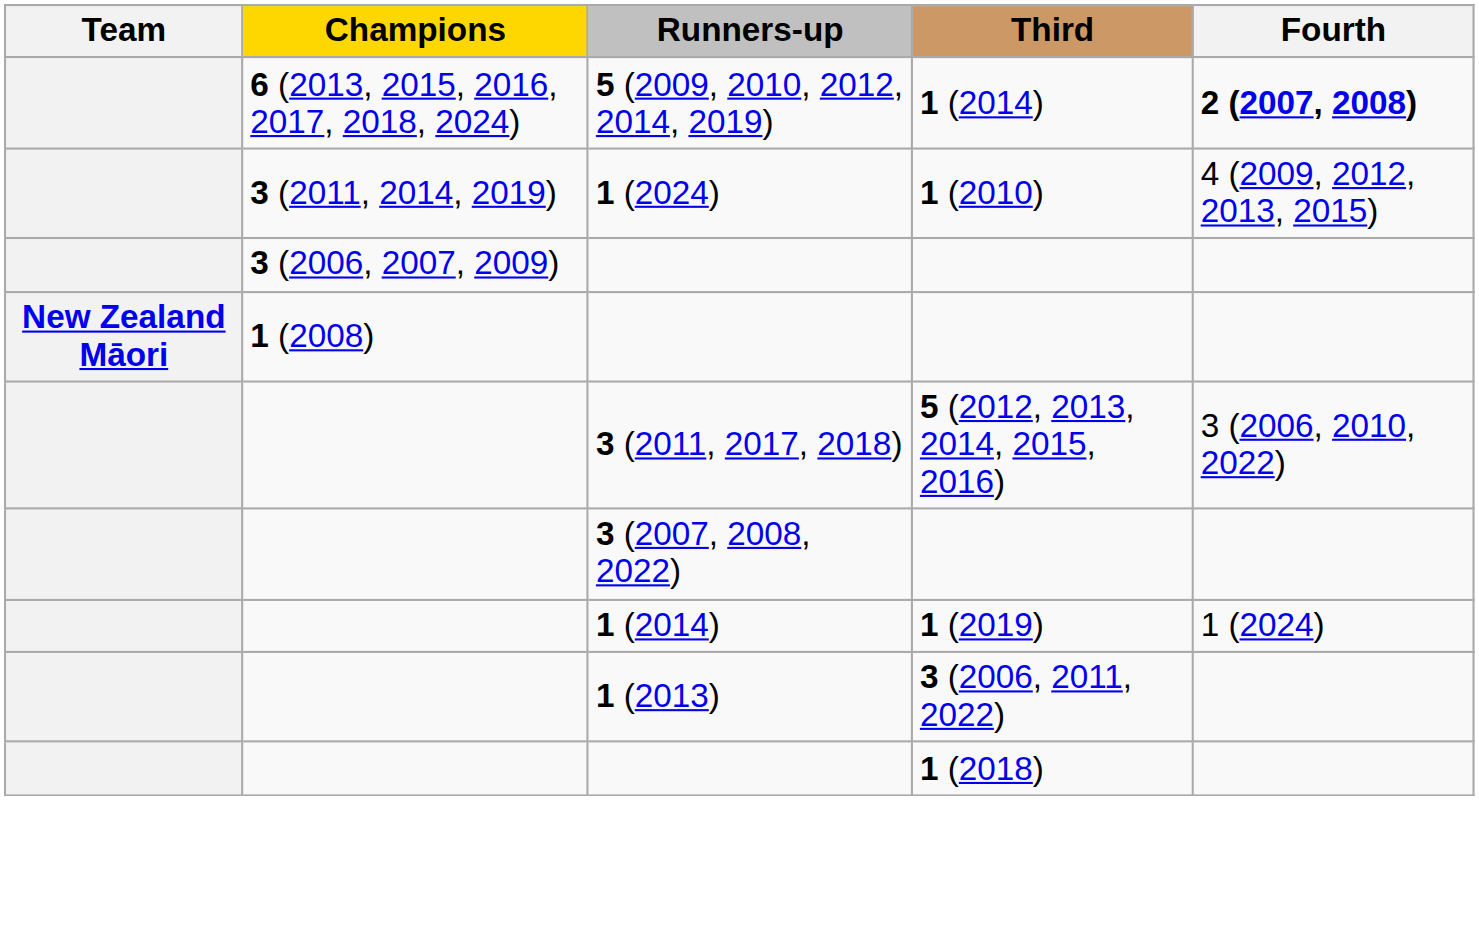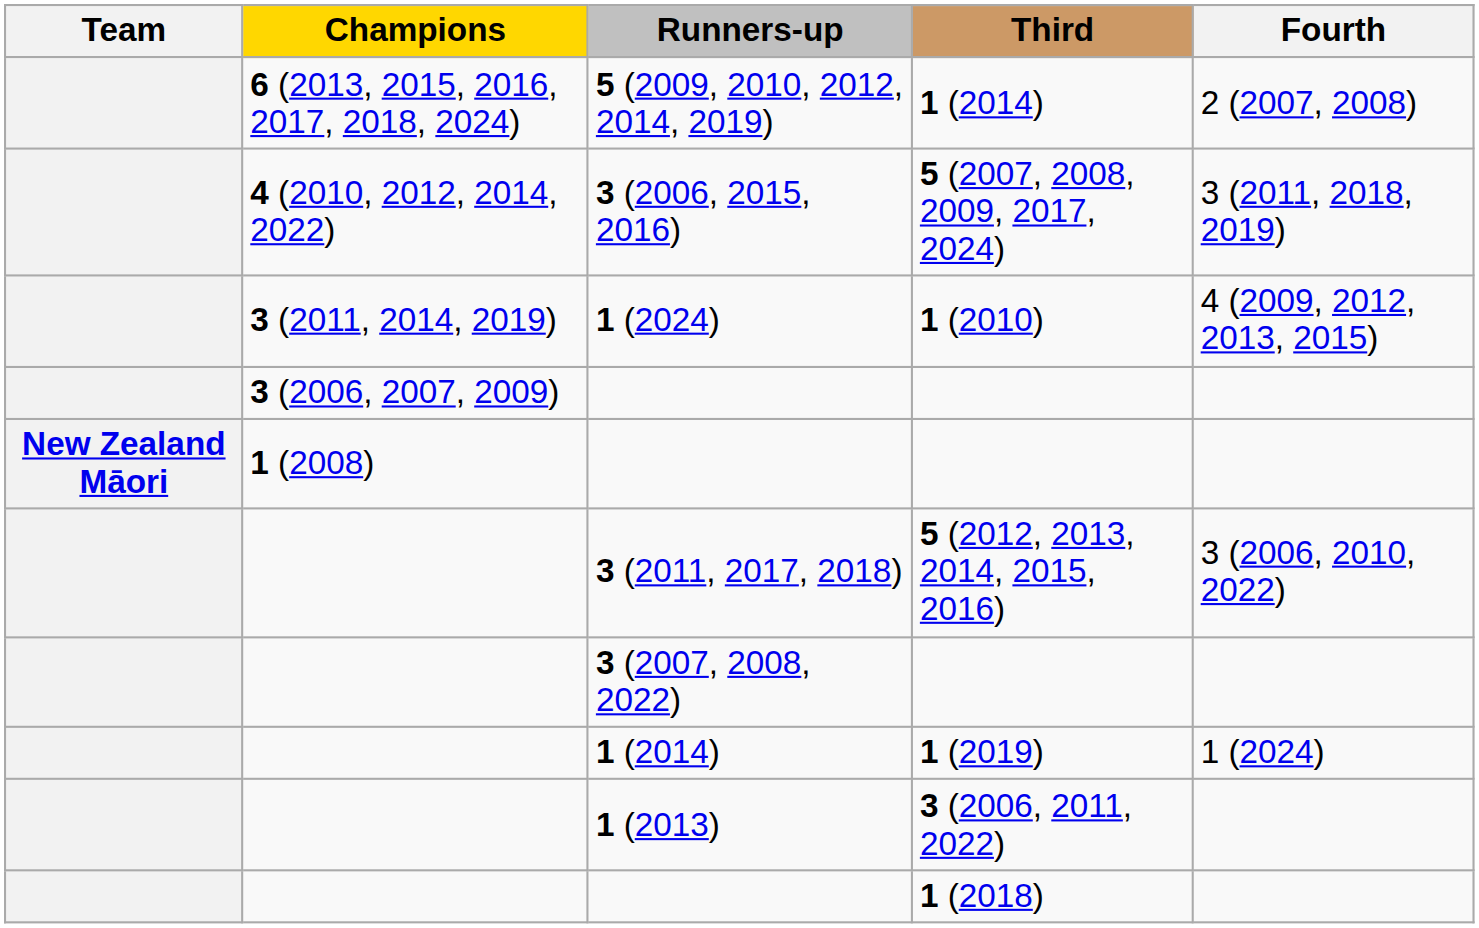 <table class="wikitable sortable" style="width:80%;">
 <tr>
 <th width=11%>Team</th>
 <th width=16% style="background:#FFD700;">Champions</th>
 <th width=15% style="background:#C0C0C0;">Runners-up</th>
 <th width=13% style="background:#CC9966;">Third</th>
 <th width=13%>Fourth</th>
 </tr>
 <tr>
 <th></th>
 <td><strong>6</strong> (<a href='#'>2013</a>, <a href='#'>2015</a>, <a href='#'>2016</a>, <a href='#'>2017</a>, <a href='#'>2018</a>, <a href='#'>2024</a>)</td>
 <td><strong>5</strong> (<a href='#'>2009</a>, <a href='#'>2010</a>, <a href='#'>2012</a>, <a href='#'>2014</a>, <a href='#'>2019</a>)</td>
 <td><strong>1</strong> (<a href='#'>2014</a>)</td>
-<td><strong>2 (<a href='#'>2007</a>, <a href='#'>2008</a>)</strong></td>
+<td>2 (<a href='#'>2007</a>, <a href='#'>2008</a>)</td>
+</tr>
+<tr>
+<th></th>
+<td><strong>4</strong> (<a href='#'>2010</a>, <a href='#'>2012</a>, <a href='#'>2014</a>, <a href='#'>2022</a>)</td>
+<td><strong>3</strong> (<a href='#'>2006</a>, <a href='#'>2015</a>, <a href='#'>2016</a>)</td>
+<td><strong>5</strong> (<a href='#'>2007</a>, <a href='#'>2008</a>, <a href='#'>2009</a>, <a href='#'>2017</a>, <a href='#'>2024</a>)</td>
+<td>3 (<a href='#'>2011</a>, <a href='#'>2018</a>, <a href='#'>2019</a>)</td>
 </tr>
 <tr>
 <th></th>
 <td><strong>3</strong> (<a href='#'>2011</a>, <a href='#'>2014</a>, <a href='#'>2019</a>)</td>
 <td><strong>1</strong> (<a href='#'>2024</a>)</td>
 <td><strong>1</strong> (<a href='#'>2010</a>)</td>
 <td>4 (<a href='#'>2009</a>, <a href='#'>2012</a>, <a href='#'>2013</a>, <a href='#'>2015</a>)</td>
 </tr>
 <tr>
 <th></th>
 <td><strong>3</strong> (<a href='#'>2006</a>, <a href='#'>2007</a>, <a href='#'>2009</a>)</td>
 <td></td>
 <td></td>
 <td></td>
 </tr>
 <tr>
 <th> <a href='#'>New Zealand Māori</a></th>
 <td><strong>1</strong> (<a href='#'>2008</a>)</td>
 <td></td>
 <td></td>
 <td></td>
 </tr>
 <tr>
 <th></th>
 <td></td>
 <td><strong>3</strong> (<a href='#'>2011</a>, <a href='#'>2017</a>, <a href='#'>2018</a>)</td>
 <td><strong>5</strong> (<a href='#'>2012</a>, <a href='#'>2013</a>, <a href='#'>2014</a>, <a href='#'>2015</a>, <a href='#'>2016</a>)</td>
 <td>3 (<a href='#'>2006</a>, <a href='#'>2010</a>, <a href='#'>2022</a>)</td>
 </tr>
 <tr>
 <th></th>
 <td></td>
 <td><strong>3</strong> (<a href='#'>2007</a>, <a href='#'>2008</a>, <a href='#'>2022</a>)</td>
 <td></td>
 <td></td>
 </tr>
 <tr>
 <th></th>
 <td></td>
 <td><strong>1</strong> (<a href='#'>2014</a>)</td>
 <td><strong>1</strong> (<a href='#'>2019</a>)</td>
 <td>1 (<a href='#'>2024</a>)</td>
 </tr>
 <tr>
 <th></th>
 <td></td>
 <td><strong>1</strong> (<a href='#'>2013</a>)</td>
 <td><strong>3</strong> (<a href='#'>2006</a>, <a href='#'>2011</a>, <a href='#'>2022</a>)</td>
 <td></td>
 </tr>
 <tr>
 <th></th>
 <td></td>
 <td></td>
 <td><strong>1</strong> (<a href='#'>2018</a>)</td>
 <td></td>
 </tr>
 </table>
